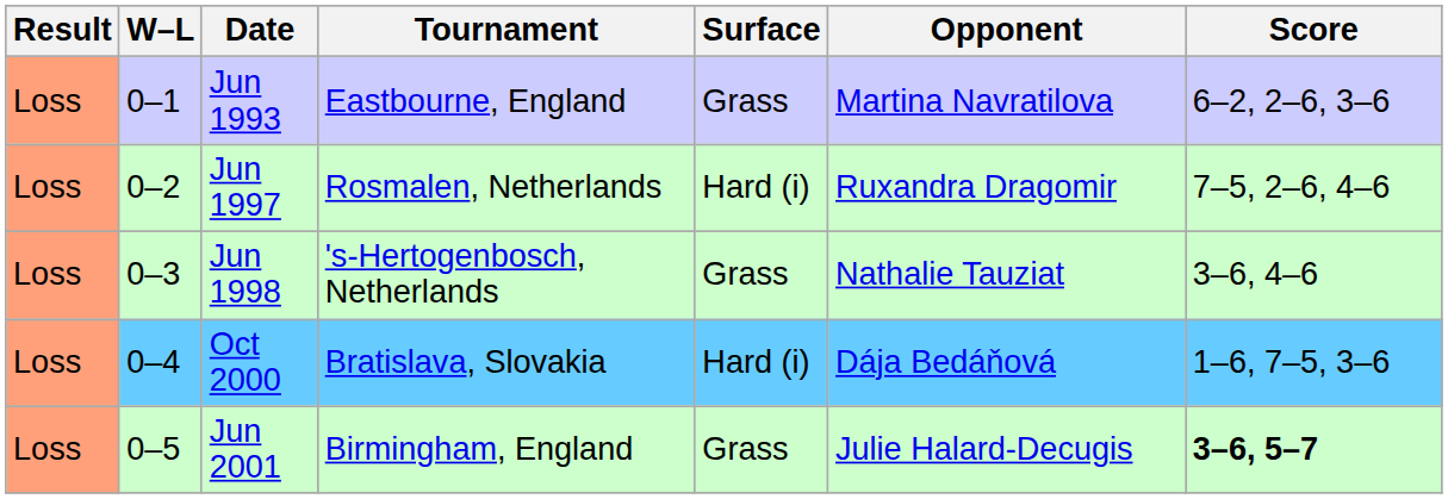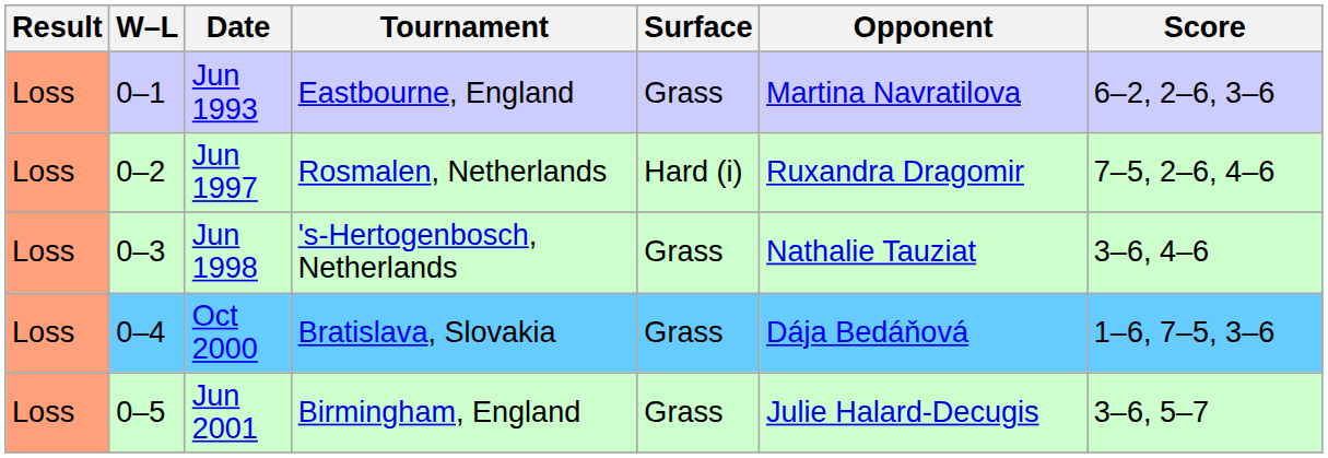 <table class="sortable wikitable">
 <tr>
 <th>Result</th>
 <th class="unsortable">W–L</th>
 <th style="width:50px">Date</th>
 <th style="width:180px">Tournament</th>
 <th style="width:55px">Surface</th>
 <th style="width:170px">Opponent</th>
 <th style="width:120px" class="unsortable">Score</th>
 </tr>
 <tr bgcolor="#ccccff">
 <td style="background:#ffa07a;">Loss</td>
 <td>0–1</td>
 <td><a href='#'>Jun 1993</a></td>
 <td><a href='#'>Eastbourne</a>, England</td>
 <td>Grass</td>
 <td> <a href='#'>Martina Navratilova</a></td>
 <td>6–2, 2–6, 3–6</td>
 </tr>
 <tr bgcolor="#CCFFCC">
 <td style="background:#ffa07a;">Loss</td>
 <td>0–2</td>
 <td><a href='#'>Jun 1997</a></td>
 <td><a href='#'>Rosmalen</a>, Netherlands</td>
 <td>Hard (i)</td>
 <td> <a href='#'>Ruxandra Dragomir</a></td>
 <td>7–5, 2–6, 4–6</td>
 </tr>
 <tr bgcolor="#CCFFCC">
 <td style="background:#ffa07a;">Loss</td>
 <td>0–3</td>
 <td><a href='#'>Jun 1998</a></td>
 <td><a href='#'>'s-Hertogenbosch</a>, Netherlands</td>
 <td>Grass</td>
 <td> <a href='#'>Nathalie Tauziat</a></td>
 <td>3–6, 4–6</td>
 </tr>
 <tr bgcolor="#66CCFF">
 <td style="background:#ffa07a;">Loss</td>
 <td>0–4</td>
 <td><a href='#'>Oct 2000</a></td>
 <td><a href='#'>Bratislava</a>, Slovakia</td>
-<td>Hard (i)</td>
+<td>Grass</td>
 <td> <a href='#'>Dája Bedáňová</a></td>
 <td>1–6, 7–5, 3–6</td>
 </tr>
 <tr bgcolor="#CCFFCC">
 <td style="background:#ffa07a;">Loss</td>
 <td>0–5</td>
 <td><a href='#'>Jun 2001</a></td>
 <td><a href='#'>Birmingham</a>, England</td>
 <td>Grass</td>
 <td> <a href='#'>Julie Halard-Decugis</a></td>
-<td><strong>3–6, 5–7</strong></td>
+<td>3–6, 5–7</td>
 </tr>
 </table>
